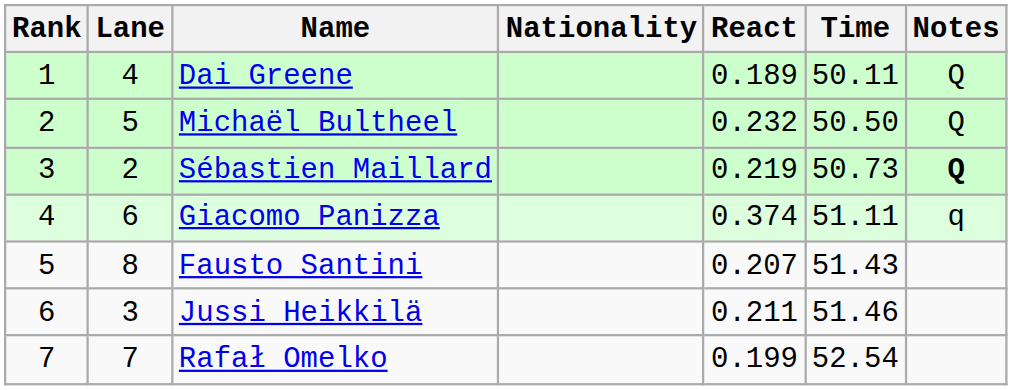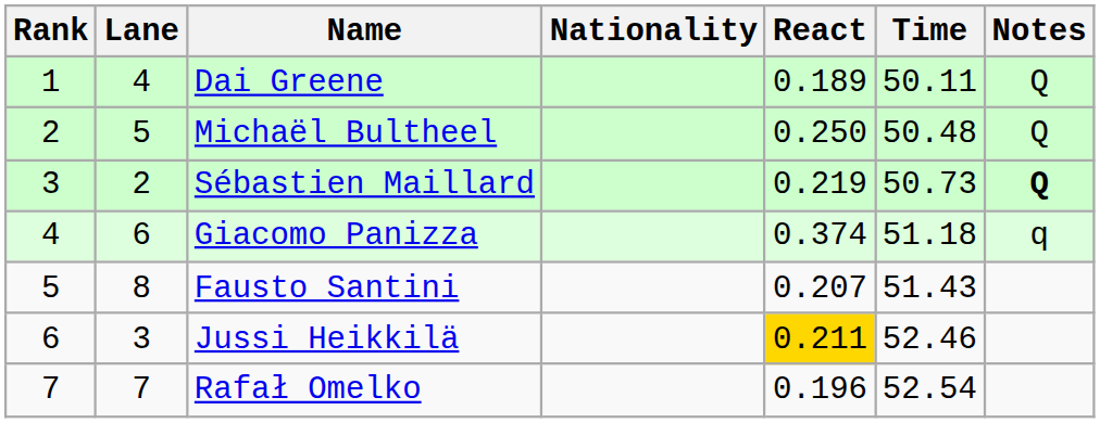 <table class="wikitable sortable" style="text-align:center">
 <tr>
 <th>Rank</th>
 <th>Lane</th>
 <th>Name</th>
 <th>Nationality</th>
 <th>React</th>
 <th>Time</th>
 <th>Notes</th>
 </tr>
 <tr bgcolor=ccffcc>
 <td>1</td>
 <td>4</td>
 <td align="left"><a href='#'>Dai Greene</a></td>
 <td align=left></td>
 <td>0.189</td>
 <td>50.11</td>
 <td>Q</td>
 </tr>
 <tr bgcolor=ccffcc>
 <td>2</td>
 <td>5</td>
 <td align="left"><a href='#'>Michaël Bultheel</a></td>
 <td align=left></td>
-<td>0.232</td>
-<td>50.50</td>
+<td>0.250</td>
+<td>50.48</td>
 <td>Q</td>
 </tr>
 <tr bgcolor=ccffcc>
 <td>3</td>
 <td>2</td>
 <td align="left"><a href='#'>Sébastien Maillard</a></td>
 <td align=left></td>
 <td>0.219</td>
 <td>50.73</td>
 <td><strong>Q</strong></td>
 </tr>
 <tr bgcolor=ddffdd>
 <td>4</td>
 <td>6</td>
 <td align="left"><a href='#'>Giacomo Panizza</a></td>
 <td align=left></td>
 <td>0.374</td>
-<td>51.11</td>
+<td>51.18</td>
 <td>q</td>
 </tr>
 <tr>
 <td>5</td>
 <td>8</td>
 <td align="left"><a href='#'>Fausto Santini</a></td>
 <td align=left></td>
 <td>0.207</td>
 <td>51.43</td>
 <td></td>
 </tr>
 <tr>
 <td>6</td>
 <td>3</td>
 <td align="left"><a href='#'>Jussi Heikkilä</a></td>
 <td align=left></td>
-<td>0.211</td>
-<td>51.46</td>
+<td style="background: gold;">0.211</td>
+<td>52.46</td>
 <td></td>
 </tr>
 <tr>
 <td>7</td>
 <td>7</td>
 <td align="left"><a href='#'>Rafał Omelko</a></td>
 <td align=left></td>
-<td>0.199</td>
+<td>0.196</td>
 <td>52.54</td>
 <td></td>
 </tr>
 </table>
